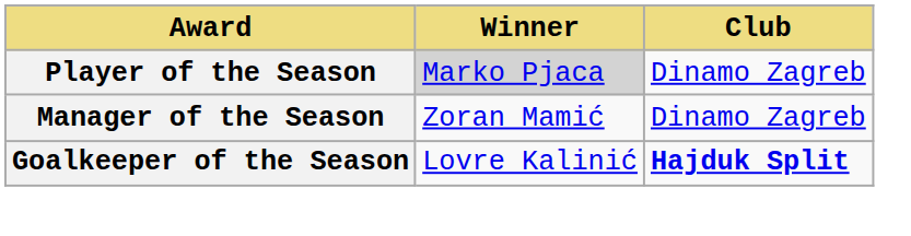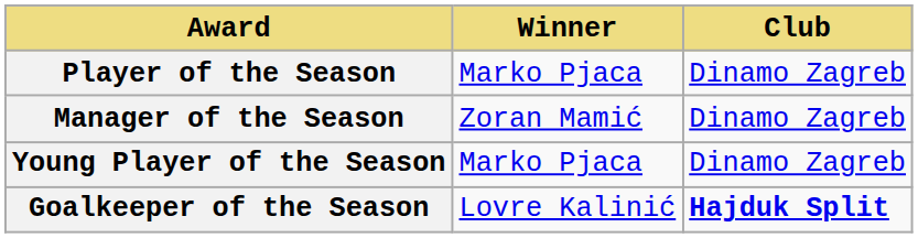 <table class="wikitable" style="text-align:center">
 <tr>
 <th style="background-color: #eedd82"><strong>Award</strong></th>
 <th style="background-color: #eedd82">Winner</th>
 <th style="background-color: #eedd82">Club</th>
 </tr>
 <tr>
 <th><strong>Player of the Season</strong></th>
-<td align="left" style="background: lightgrey;"> <a href='#'>Marko Pjaca</a></td>
+<td align="left"> <a href='#'>Marko Pjaca</a></td>
 <td align="left"><a href='#'>Dinamo Zagreb</a></td>
 </tr>
 <tr>
 <th><strong>Manager of the Season</strong></th>
 <td align="left"> <a href='#'>Zoran Mamić</a></td>
 <td align="left"><a href='#'>Dinamo Zagreb</a></td>
 </tr>
 <tr>
+<th><strong>Young Player of the Season</strong></th>
+<td align="left"> <a href='#'>Marko Pjaca</a></td>
+<td align="left"><a href='#'>Dinamo Zagreb</a></td>
+</tr>
+<tr>
 <th><strong>Goalkeeper of the Season</strong></th>
 <td rowspan="3" align="left"> <a href='#'>Lovre Kalinić</a></td>
 <td align="left"><strong><a href='#'>Hajduk Split</a></strong></td>
 </tr>
 </table>
